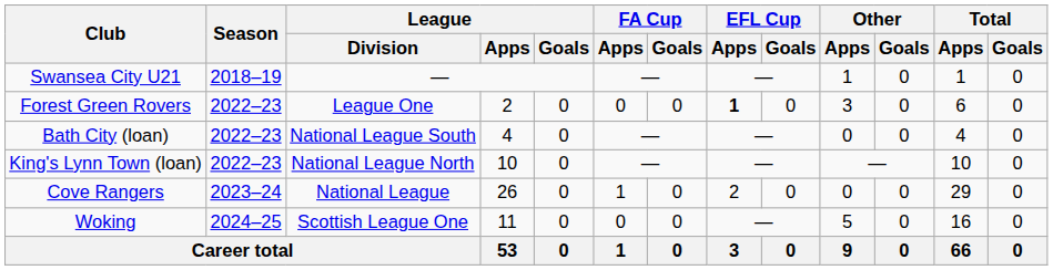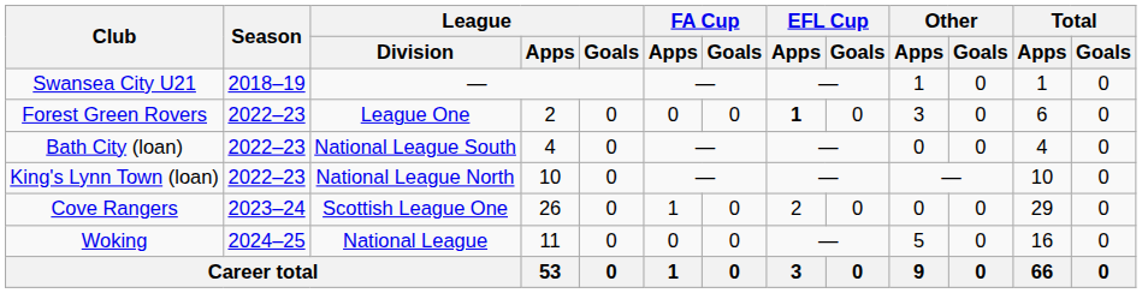 <table class="wikitable" style="text-align:center">
 <tr>
 <th rowspan="2">Club</th>
 <th rowspan="2">Season</th>
 <th colspan="3">League</th>
 <th colspan="2"><a href='#'>FA Cup</a></th>
 <th colspan="2"><a href='#'>EFL Cup</a></th>
 <th colspan="2">Other</th>
 <th colspan="2">Total</th>
 </tr>
 <tr>
 <th>Division</th>
 <th>Apps</th>
 <th>Goals</th>
 <th>Apps</th>
 <th>Goals</th>
 <th>Apps</th>
 <th>Goals</th>
 <th>Apps</th>
 <th>Goals</th>
 <th>Apps</th>
 <th>Goals</th>
 </tr>
 <tr>
 <td><a href='#'>Swansea City U21</a></td>
 <td><a href='#'>2018–19</a></td>
 <td colspan="3">—</td>
 <td colspan="2">—</td>
 <td colspan="2">—</td>
 <td>1</td>
 <td>0</td>
 <td>1</td>
 <td>0</td>
 </tr>
 <tr>
 <td><a href='#'>Forest Green Rovers</a></td>
 <td><a href='#'>2022–23</a></td>
 <td><a href='#'>League One</a></td>
 <td>2</td>
 <td>0</td>
 <td>0</td>
 <td>0</td>
 <td><strong>1</strong></td>
 <td>0</td>
 <td>3</td>
 <td>0</td>
 <td>6</td>
 <td>0</td>
 </tr>
 <tr>
 <td><a href='#'>Bath City</a> (loan)</td>
 <td><a href='#'>2022–23</a></td>
 <td><a href='#'>National League South</a></td>
 <td>4</td>
 <td>0</td>
 <td colspan="2">—</td>
 <td colspan="2">—</td>
 <td>0</td>
 <td>0</td>
 <td>4</td>
 <td>0</td>
 </tr>
 <tr>
 <td><a href='#'>King's Lynn Town</a> (loan)</td>
 <td><a href='#'>2022–23</a></td>
 <td><a href='#'>National League North</a></td>
 <td>10</td>
 <td>0</td>
 <td colspan="2">—</td>
 <td colspan="2">—</td>
 <td colspan="2">—</td>
 <td>10</td>
 <td>0</td>
 </tr>
 <tr>
 <td><a href='#'>Cove Rangers</a></td>
 <td><a href='#'>2023–24</a></td>
-<td><a href='#'>National League</a></td>
+<td><a href='#'>Scottish League One</a></td>
 <td>26</td>
 <td>0</td>
 <td>1</td>
 <td>0</td>
 <td>2</td>
 <td>0</td>
 <td>0</td>
 <td>0</td>
 <td>29</td>
 <td>0</td>
 </tr>
 <tr>
 <td><a href='#'>Woking</a></td>
 <td><a href='#'>2024–25</a></td>
-<td><a href='#'>Scottish League One</a></td>
+<td><a href='#'>National League</a></td>
 <td>11</td>
 <td>0</td>
 <td>0</td>
 <td>0</td>
 <td colspan="2">—</td>
 <td>5</td>
 <td>0</td>
 <td>16</td>
 <td>0</td>
 </tr>
 <tr>
 <th colspan=3>Career total</th>
 <th>53</th>
 <th>0</th>
 <th>1</th>
 <th>0</th>
 <th>3</th>
 <th>0</th>
 <th>9</th>
 <th>0</th>
 <th>66</th>
 <th>0</th>
 </tr>
 </table>
